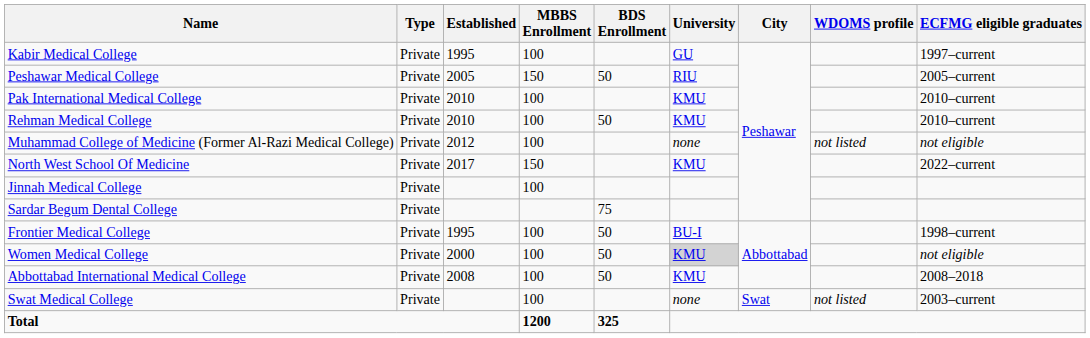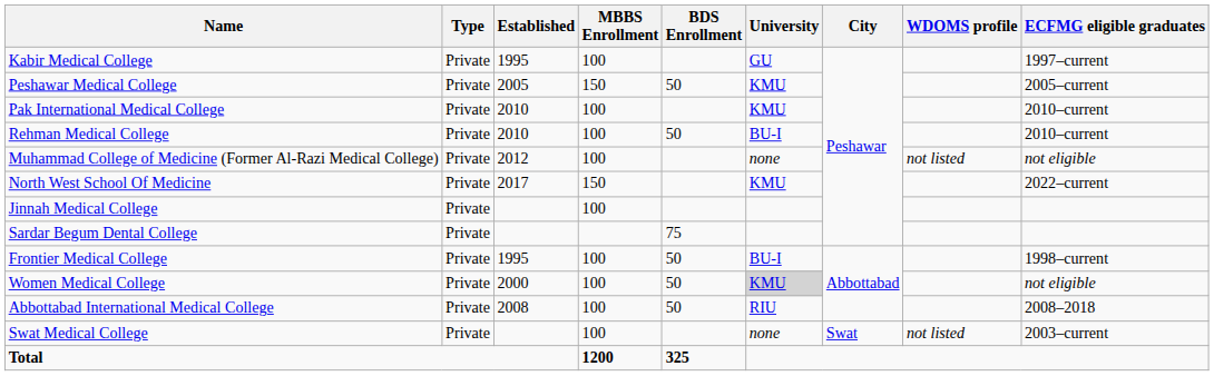 <table class="wikitable sortable static-row-numbers static-row-header-hash">
 <tr>
 <th>Name</th>
 <th>Type</th>
 <th>Established</th>
 <th>MBBS<br>Enrollment</th>
 <th>BDS<br>Enrollment</th>
 <th>University</th>
 <th>City</th>
 <th><a href='#'>WDOMS</a> profile</th>
 <th><a href='#'>ECFMG</a> eligible graduates</th>
 </tr>
 <tr>
 <td><a href='#'>Kabir Medical College</a></td>
 <td>Private</td>
 <td>1995</td>
 <td>100</td>
 <td></td>
 <td><a href='#'>GU</a></td>
 <td rowspan="8"><a href='#'>Peshawar</a></td>
 <td></td>
 <td>1997–current</td>
 </tr>
 <tr>
 <td><a href='#'>Peshawar Medical College</a></td>
 <td>Private</td>
 <td>2005</td>
 <td>150</td>
 <td>50</td>
-<td><a href='#'>RIU</a></td>
+<td><a href='#'>KMU</a></td>
 <td></td>
 <td>2005–current</td>
 </tr>
 <tr>
 <td><a href='#'>Pak International Medical College</a></td>
 <td>Private</td>
 <td>2010</td>
 <td>100</td>
 <td></td>
 <td><a href='#'>KMU</a></td>
 <td></td>
 <td>2010–current</td>
 </tr>
 <tr>
 <td><a href='#'>Rehman Medical College</a></td>
 <td>Private</td>
 <td>2010</td>
 <td>100</td>
 <td>50</td>
-<td><a href='#'>KMU</a></td>
+<td><a href='#'>BU-I</a></td>
 <td></td>
 <td>2010–current</td>
 </tr>
 <tr>
 <td><a href='#'>Muhammad College of Medicine</a> (Former Al-Razi Medical College)</td>
 <td>Private</td>
 <td>2012</td>
 <td>100</td>
 <td></td>
 <td><em>none</em></td>
 <td><em>not listed</em></td>
 <td><em>not eligible</em></td>
 </tr>
 <tr>
 <td><a href='#'>North West School Of Medicine</a></td>
 <td>Private</td>
 <td>2017</td>
 <td>150</td>
 <td></td>
 <td><a href='#'>KMU</a></td>
 <td></td>
 <td>2022–current</td>
 </tr>
 <tr>
 <td><a href='#'>Jinnah Medical College</a></td>
 <td>Private</td>
 <td></td>
 <td>100</td>
 <td></td>
 <td></td>
 <td></td>
 <td></td>
 </tr>
 <tr>
 <td><a href='#'>Sardar Begum Dental College</a></td>
 <td>Private</td>
 <td></td>
 <td></td>
 <td>75</td>
 <td></td>
 <td></td>
 <td></td>
 </tr>
 <tr>
 <td><a href='#'>Frontier Medical College</a></td>
 <td>Private</td>
 <td>1995</td>
 <td>100</td>
 <td>50</td>
 <td><a href='#'>BU-I</a></td>
 <td rowspan="3"><a href='#'>Abbottabad</a></td>
 <td></td>
 <td>1998–current</td>
 </tr>
 <tr>
 <td><a href='#'>Women Medical College</a></td>
 <td>Private</td>
 <td>2000</td>
 <td>100</td>
 <td>50</td>
 <td style="background: lightgrey;"><a href='#'>KMU</a></td>
 <td></td>
 <td><em>not eligible</em></td>
 </tr>
 <tr>
 <td><a href='#'>Abbottabad International Medical College</a></td>
 <td>Private</td>
 <td>2008</td>
 <td>100</td>
 <td>50</td>
-<td><a href='#'>KMU</a></td>
+<td><a href='#'>RIU</a></td>
 <td></td>
 <td>2008–2018</td>
 </tr>
 <tr>
 <td><a href='#'>Swat Medical College</a></td>
 <td>Private</td>
 <td></td>
 <td>100</td>
 <td></td>
 <td><em>none</em></td>
 <td><a href='#'>Swat</a></td>
 <td><em>not listed</em></td>
 <td>2003–current</td>
 </tr>
 <tr>
 <td colspan="3"><strong>Total</strong></td>
 <td><strong>1200</strong></td>
 <td><strong>325</strong></td>
 <td colspan="4"></td>
 </tr>
 </table>
